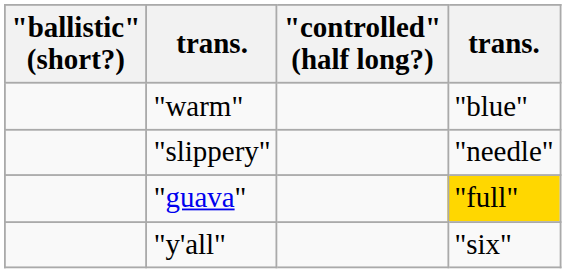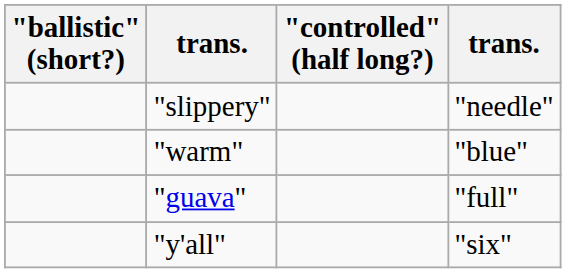 <table class="wikitable" border="1">
 <tr>
 <th>"ballistic"<br>(short?)</th>
 <th>trans.</th>
 <th>"controlled"<br>(half long?)</th>
 <th>trans.</th>
 </tr>
 <tr>
 <td></td>
+<td>"slippery"</td>
+<td></td>
+<td>"needle"</td>
+</tr>
+<tr>
+<td></td>
 <td>"warm"</td>
 <td></td>
 <td>"blue"</td>
 </tr>
 <tr>
 <td></td>
-<td>"slippery"</td>
-<td></td>
-<td>"needle"</td>
-</tr>
-<tr>
-<td></td>
 <td>"<a href='#'>guava</a>"</td>
 <td></td>
-<td style="background: gold;">"full"</td>
+<td>"full"</td>
 </tr>
 <tr>
 <td></td>
 <td>"y'all"</td>
 <td></td>
 <td>"six"</td>
 </tr>
 </table>
